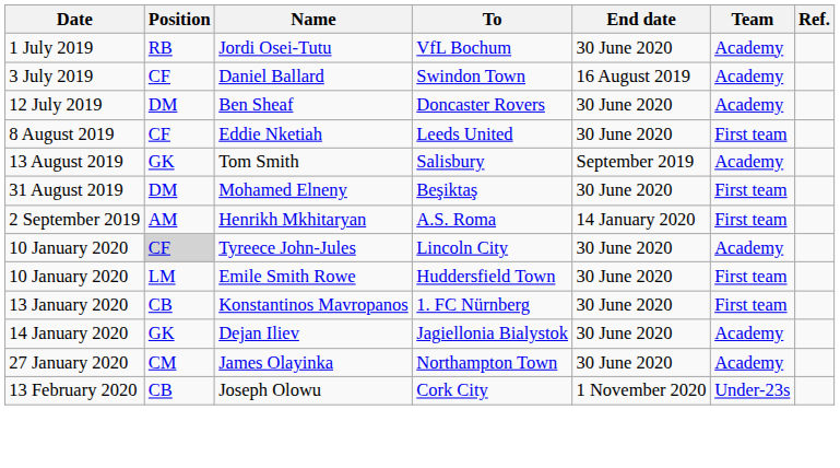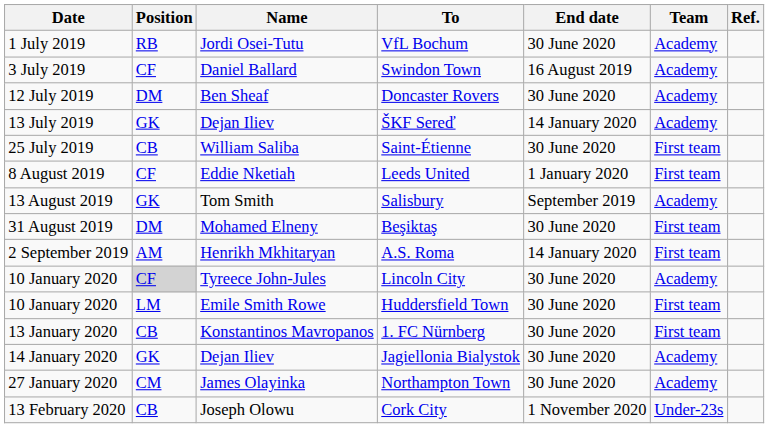 <table class="wikitable">
 <tr>
 <th>Date</th>
 <th>Position</th>
 <th>Name</th>
 <th>To</th>
 <th>End date</th>
 <th>Team</th>
 <th>Ref.</th>
 </tr>
 <tr>
 <td>1 July 2019</td>
 <td><a href='#'>RB</a></td>
 <td> <a href='#'>Jordi Osei-Tutu</a></td>
 <td> <a href='#'>VfL Bochum</a></td>
 <td>30 June 2020</td>
 <td><a href='#'>Academy</a></td>
 <td></td>
 </tr>
 <tr>
 <td>3 July 2019</td>
 <td><a href='#'>CF</a></td>
 <td> <a href='#'>Daniel Ballard</a></td>
 <td> <a href='#'>Swindon Town</a></td>
 <td>16 August 2019</td>
 <td><a href='#'>Academy</a></td>
 <td></td>
 </tr>
 <tr>
 <td>12 July 2019</td>
 <td><a href='#'>DM</a></td>
 <td> <a href='#'>Ben Sheaf</a></td>
 <td> <a href='#'>Doncaster Rovers</a></td>
 <td>30 June 2020</td>
 <td><a href='#'>Academy</a></td>
 <td></td>
 </tr>
 <tr>
+<td>13 July 2019</td>
+<td><a href='#'>GK</a></td>
+<td> <a href='#'>Dejan Iliev</a></td>
+<td> <a href='#'>ŠKF Sereď</a></td>
+<td>14 January 2020</td>
+<td><a href='#'>Academy</a></td>
+<td></td>
+</tr>
+<tr>
+<td>25 July 2019</td>
+<td><a href='#'>CB</a></td>
+<td> <a href='#'>William Saliba</a></td>
+<td> <a href='#'>Saint-Étienne</a></td>
+<td>30 June 2020</td>
+<td><a href='#'>First team</a></td>
+<td></td>
+</tr>
+<tr>
 <td>8 August 2019</td>
 <td><a href='#'>CF</a></td>
 <td> <a href='#'>Eddie Nketiah</a></td>
 <td> <a href='#'>Leeds United</a></td>
-<td>30 June 2020</td>
+<td>1 January 2020</td>
 <td><a href='#'>First team</a></td>
 <td></td>
 </tr>
 <tr>
 <td>13 August 2019</td>
 <td><a href='#'>GK</a></td>
 <td> Tom Smith</td>
 <td> <a href='#'>Salisbury</a></td>
 <td>September 2019</td>
 <td><a href='#'>Academy</a></td>
 <td></td>
 </tr>
 <tr>
 <td>31 August 2019</td>
 <td><a href='#'>DM</a></td>
 <td> <a href='#'>Mohamed Elneny</a></td>
 <td> <a href='#'>Beşiktaş</a></td>
 <td>30 June 2020</td>
 <td><a href='#'>First team</a></td>
 <td></td>
 </tr>
 <tr>
 <td>2 September 2019</td>
 <td><a href='#'>AM</a></td>
 <td> <a href='#'>Henrikh Mkhitaryan</a></td>
 <td> <a href='#'>A.S. Roma</a></td>
 <td>14 January 2020</td>
 <td><a href='#'>First team</a></td>
 <td></td>
 </tr>
 <tr>
 <td>10 January 2020</td>
 <td style="background: lightgrey;"><a href='#'>CF</a></td>
 <td> <a href='#'>Tyreece John-Jules</a></td>
 <td> <a href='#'>Lincoln City</a></td>
 <td>30 June 2020</td>
 <td><a href='#'>Academy</a></td>
 <td></td>
 </tr>
 <tr>
 <td>10 January 2020</td>
 <td><a href='#'>LM</a></td>
 <td> <a href='#'>Emile Smith Rowe</a></td>
 <td> <a href='#'>Huddersfield Town</a></td>
 <td>30 June 2020</td>
 <td><a href='#'>First team</a></td>
 <td></td>
 </tr>
 <tr>
 <td>13 January 2020</td>
 <td><a href='#'>CB</a></td>
 <td> <a href='#'>Konstantinos Mavropanos</a></td>
 <td> <a href='#'>1. FC Nürnberg</a></td>
 <td>30 June 2020</td>
 <td><a href='#'>First team</a></td>
 <td></td>
 </tr>
 <tr>
 <td>14 January 2020</td>
 <td><a href='#'>GK</a></td>
 <td> <a href='#'>Dejan Iliev</a></td>
 <td> <a href='#'>Jagiellonia Bialystok</a></td>
 <td>30 June 2020</td>
 <td><a href='#'>Academy</a></td>
 <td></td>
 </tr>
 <tr>
 <td>27 January 2020</td>
 <td><a href='#'>CM</a></td>
 <td> <a href='#'>James Olayinka</a></td>
 <td> <a href='#'>Northampton Town</a></td>
 <td>30 June 2020</td>
 <td><a href='#'>Academy</a></td>
 <td></td>
 </tr>
 <tr>
 <td>13 February 2020</td>
 <td><a href='#'>CB</a></td>
 <td> Joseph Olowu</td>
 <td> <a href='#'>Cork City</a></td>
 <td>1 November 2020</td>
 <td><a href='#'>Under-23s</a></td>
 <td></td>
 </tr>
 </table>
